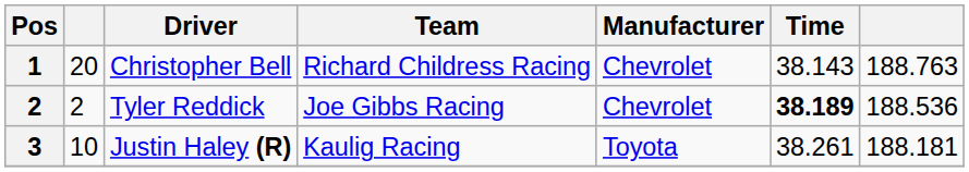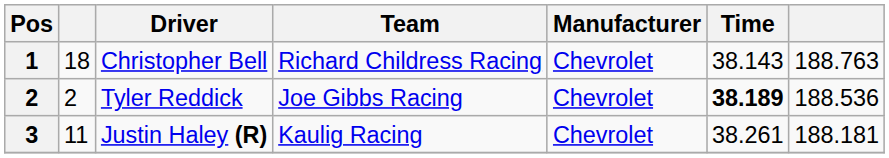 <table class="wikitable" style="font-size:95%">
 <tr>
 <th>Pos</th>
 <th></th>
 <th>Driver</th>
 <th>Team</th>
 <th>Manufacturer</th>
 <th>Time</th>
 <th></th>
 </tr>
 <tr>
 <th>1</th>
-<td>20</td>
+<td>18</td>
 <td><a href='#'>Christopher Bell</a></td>
 <td><a href='#'>Richard Childress Racing</a></td>
 <td><a href='#'>Chevrolet</a></td>
 <td>38.143</td>
 <td>188.763</td>
 </tr>
 <tr>
 <th>2</th>
 <td>2</td>
 <td><a href='#'>Tyler Reddick</a></td>
 <td><a href='#'>Joe Gibbs Racing</a></td>
 <td><a href='#'>Chevrolet</a></td>
 <td><strong>38.189</strong></td>
 <td>188.536</td>
 </tr>
 <tr>
 <th>3</th>
-<td>10</td>
+<td>11</td>
 <td><a href='#'>Justin Haley</a> <strong>(R)</strong></td>
 <td><a href='#'>Kaulig Racing</a></td>
-<td><a href='#'>Toyota</a></td>
+<td><a href='#'>Chevrolet</a></td>
 <td>38.261</td>
 <td>188.181</td>
 </tr>
 <tr>
 </tr>
 </table>
